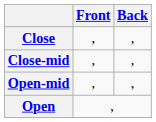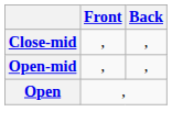 <table class="wikitable" style="text-align: center;">
 <tr>
 <th></th>
 <th><a href='#'>Front</a></th>
 <th><a href='#'>Back</a></th>
-</tr>
-<tr>
-<th><a href='#'>Close</a></th>
-<td> ,  </td>
-<td> ,  </td>
 </tr>
 <tr>
 <th><a href='#'>Close-mid</a></th>
 <td> ,  </td>
 <td> ,  </td>
 </tr>
 <tr>
 <th><a href='#'>Open-mid</a></th>
 <td> ,  </td>
 <td> ,  </td>
 </tr>
 <tr>
 <th><a href='#'>Open</a></th>
 <td colspan="2"> ,  </td>
 </tr>
 </table>
